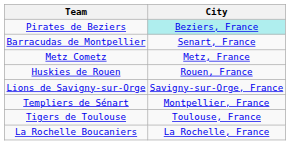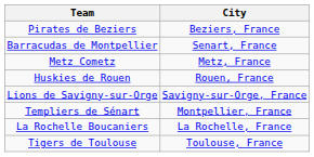 <table class="wikitable">
 <tr>
 <th>Team</th>
 <th>City</th>
 </tr>
 <tr align=center>
 <td><a href='#'>Pirates de Beziers</a></td>
-<td style="background: paleturquoise;"><a href='#'>Beziers, France</a></td>
+<td><a href='#'>Beziers, France</a></td>
 </tr>
 <tr align=center>
 <td><a href='#'>Barracudas de Montpellier</a></td>
 <td><a href='#'>Senart, France</a></td>
 </tr>
 <tr align=center>
 <td><a href='#'>Metz Cometz</a></td>
 <td><a href='#'>Metz, France</a></td>
 </tr>
 <tr align=center>
 <td><a href='#'>Huskies de Rouen</a></td>
 <td><a href='#'>Rouen, France</a></td>
 </tr>
 <tr align=center>
 <td><a href='#'>Lions de Savigny-sur-Orge</a></td>
 <td><a href='#'>Savigny-sur-Orge, France</a></td>
 </tr>
 <tr align=center>
 <td><a href='#'>Templiers de Sénart</a></td>
 <td><a href='#'>Montpellier, France</a></td>
 </tr>
 <tr align=center>
+<td><a href='#'>La Rochelle Boucaniers</a></td>
+<td><a href='#'>La Rochelle, France</a></td>
+</tr>
+<tr align=center>
 <td><a href='#'>Tigers de Toulouse</a></td>
 <td><a href='#'>Toulouse, France</a></td>
 </tr>
-<tr align=center>
-<td><a href='#'>La Rochelle Boucaniers</a></td>
-<td><a href='#'>La Rochelle, France</a></td>
-</tr>
 </table>
